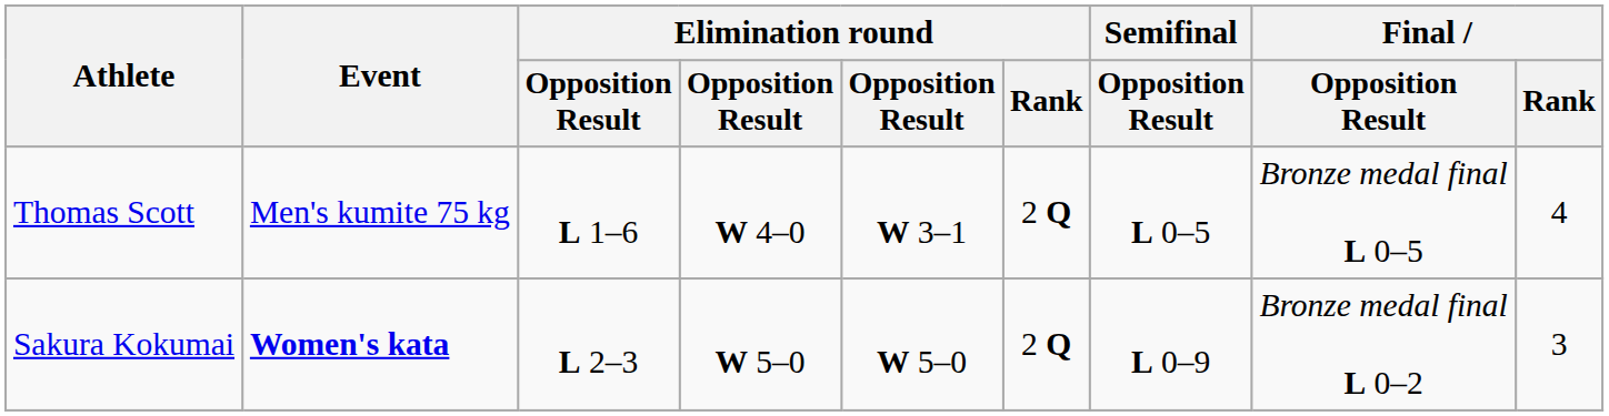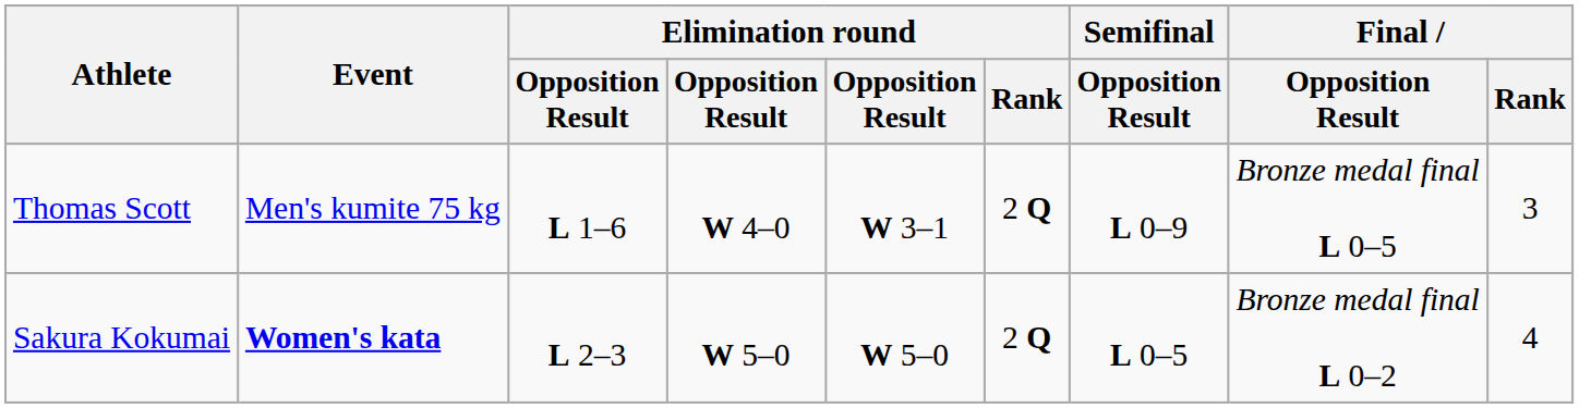 <table class=wikitable style=font-size:90%;text-align:center>
 <tr>
 <th rowspan=2>Athlete</th>
 <th rowspan=2>Event</th>
 <th colspan=4>Elimination round</th>
 <th>Semifinal</th>
 <th colspan=2>Final / </th>
 </tr>
 <tr style=font-size:95%>
 <th>Opposition<br>Result</th>
 <th>Opposition<br>Result</th>
 <th>Opposition<br>Result</th>
 <th>Rank</th>
 <th>Opposition<br>Result</th>
 <th>Opposition<br>Result</th>
 <th>Rank</th>
 </tr>
 <tr>
 <td align=left><a href='#'>Thomas Scott</a></td>
 <td align=left><a href='#'>Men's kumite 75 kg</a></td>
 <td><br><strong>L</strong> 1–6</td>
 <td><br><strong>W</strong> 4–0</td>
 <td><br><strong>W</strong> 3–1</td>
 <td>2 <strong>Q</strong></td>
-<td><br><strong>L</strong> 0–5</td>
+<td><br><strong>L</strong> 0–9</td>
 <td><em>Bronze medal final</em><br><br><strong>L</strong> 0–5</td>
-<td>4</td>
+<td>3</td>
 </tr>
 <tr>
 <td align=left><a href='#'>Sakura Kokumai</a></td>
 <td align=left><strong><a href='#'>Women's kata</a></strong></td>
 <td><br><strong>L</strong> 2–3</td>
 <td><br><strong>W</strong> 5–0</td>
 <td><br><strong>W</strong> 5–0</td>
 <td>2 <strong>Q</strong></td>
-<td><br><strong>L</strong> 0–9</td>
+<td><br><strong>L</strong> 0–5</td>
 <td><em>Bronze medal final</em><br><br><strong>L</strong> 0–2</td>
-<td>3</td>
+<td>4</td>
 </tr>
 </table>
